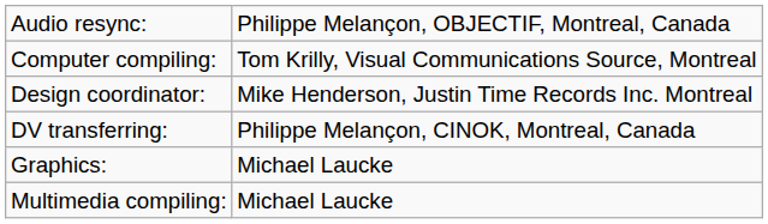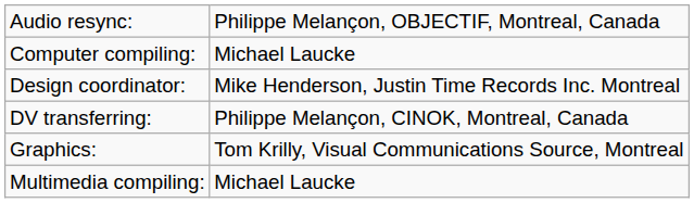 <table class="wikitable sortable" style="font-size:95%">
 <tr>
 <td>Audio resync:</td>
 <td>Philippe Melançon, OBJECTIF, Montreal, Canada</td>
 </tr>
 <tr>
 <td>Computer compiling:</td>
-<td>Tom Krilly, Visual Communications Source, Montreal</td>
+<td>Michael Laucke</td>
 </tr>
 <tr>
 <td>Design coordinator:</td>
 <td>Mike Henderson, Justin Time Records Inc. Montreal</td>
 </tr>
 <tr>
 <td>DV transferring:</td>
 <td>Philippe Melançon, CINOK, Montreal, Canada</td>
 </tr>
 <tr>
 <td>Graphics:</td>
-<td>Michael Laucke</td>
+<td>Tom Krilly, Visual Communications Source, Montreal</td>
 </tr>
 <tr>
 <td>Multimedia compiling:</td>
 <td>Michael Laucke</td>
 </tr>
 </table>
